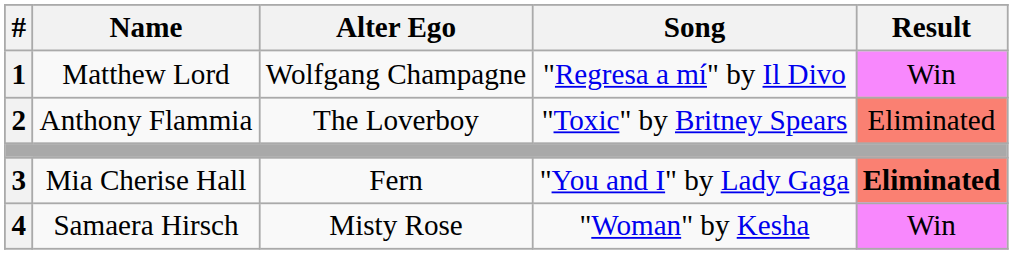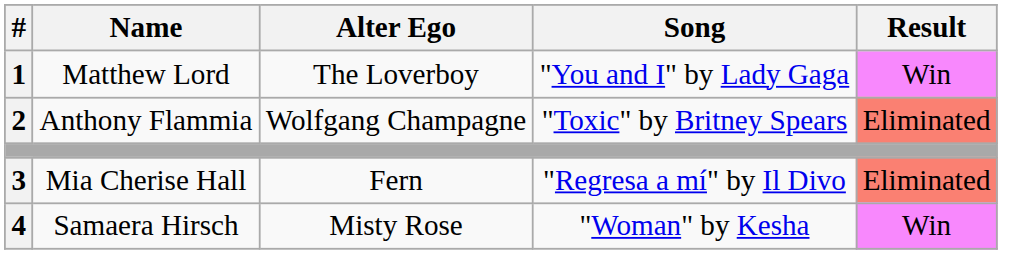 <table class="wikitable plainrowheaders" style="text-align: center;">
 <tr>
 <th>#</th>
 <th>Name</th>
 <th>Alter Ego</th>
 <th>Song</th>
 <th>Result</th>
 </tr>
 <tr>
 <th>1</th>
 <td>Matthew Lord</td>
-<td>Wolfgang Champagne</td>
-<td>"<a href='#'>Regresa a mí</a>" by <a href='#'>Il Divo</a></td>
+<td>The Loverboy</td>
+<td>"<a href='#'>You and I</a>" by <a href='#'>Lady Gaga</a></td>
 <td bgcolor="#F888FD">Win</td>
 </tr>
 <tr>
 <th>2</th>
 <td>Anthony Flammia</td>
-<td>The Loverboy</td>
+<td>Wolfgang Champagne</td>
 <td>"<a href='#'>Toxic</a>" by <a href='#'>Britney Spears</a></td>
 <td bgcolor=salmon>Eliminated</td>
 </tr>
 <tr>
 <td colspan="6" style="background:darkgray"></td>
 </tr>
 <tr>
 <th>3</th>
 <td>Mia Cherise Hall</td>
 <td>Fern</td>
-<td>"<a href='#'>You and I</a>" by <a href='#'>Lady Gaga</a></td>
-<td bgcolor=salmon><strong>Eliminated</strong></td>
+<td>"<a href='#'>Regresa a mí</a>" by <a href='#'>Il Divo</a></td>
+<td bgcolor=salmon>Eliminated</td>
 </tr>
 <tr>
 <th>4</th>
 <td>Samaera Hirsch</td>
 <td>Misty Rose</td>
 <td>"<a href='#'>Woman</a>" by <a href='#'>Kesha</a></td>
 <td bgcolor="#F888FD">Win</td>
 </tr>
 </table>
